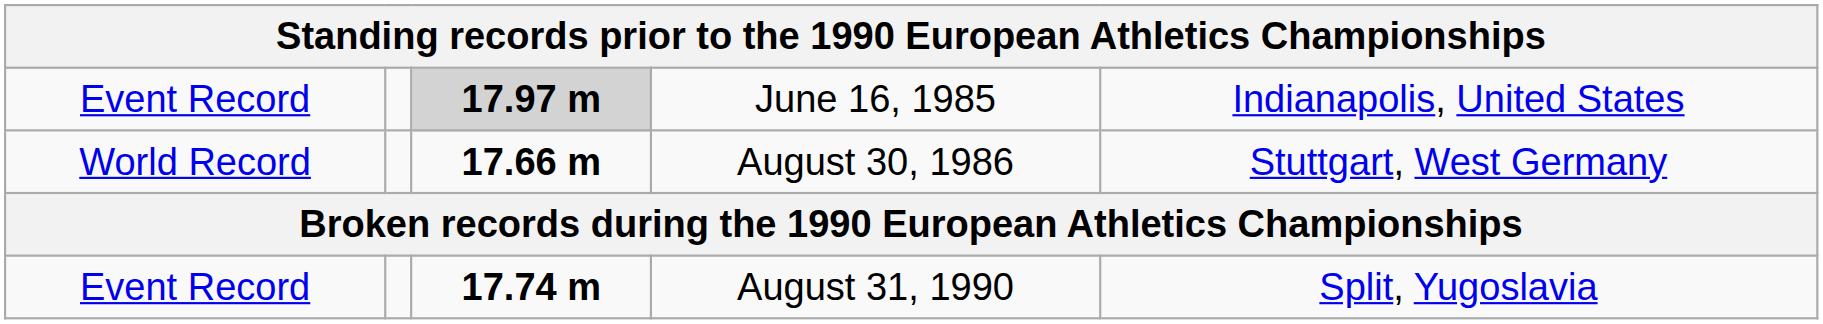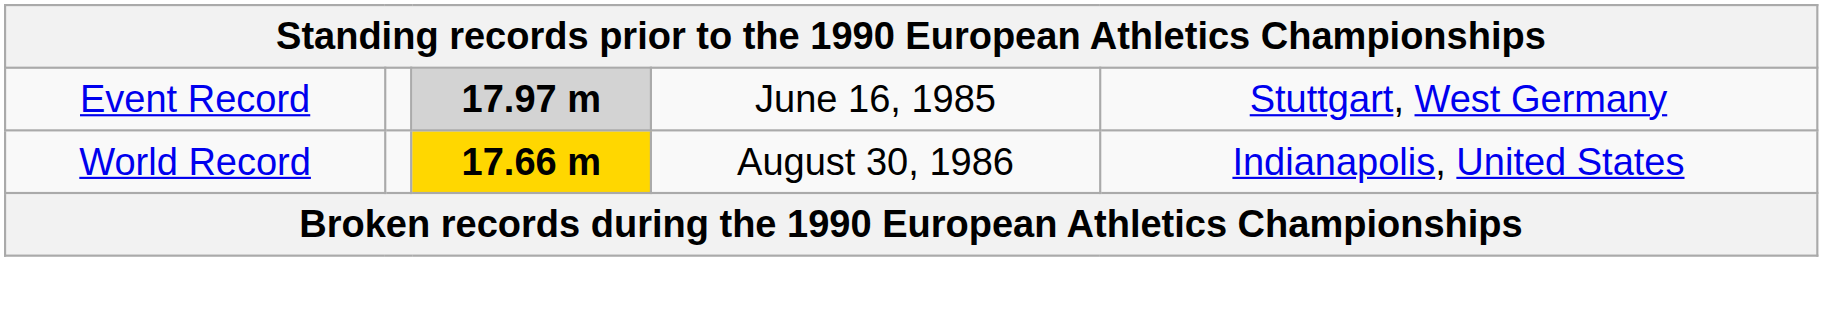 <table class="wikitable" style=" text-align:center; font-size:110%;" width="95%">
 <tr>
 <th colspan="5">Standing records prior to the 1990 European Athletics Championships</th>
 </tr>
 <tr>
 <td><a href='#'>Event Record</a></td>
 <td></td>
 <td style="background: lightgrey;"><strong>17.97 m</strong></td>
 <td>June 16, 1985</td>
-<td> <a href='#'>Indianapolis</a>, <a href='#'>United States</a></td>
+<td> <a href='#'>Stuttgart</a>, <a href='#'>West Germany</a></td>
 </tr>
 <tr>
 <td><a href='#'>World Record</a></td>
 <td></td>
-<td><strong>17.66 m</strong></td>
+<td style="background: gold;"><strong>17.66 m</strong></td>
 <td>August 30, 1986</td>
-<td> <a href='#'>Stuttgart</a>, <a href='#'>West Germany</a></td>
+<td> <a href='#'>Indianapolis</a>, <a href='#'>United States</a></td>
 </tr>
 <tr>
 <th colspan="5">Broken records during the 1990 European Athletics Championships</th>
 </tr>
-<tr>
-<td><a href='#'>Event Record</a></td>
-<td></td>
-<td><strong>17.74 m</strong></td>
-<td>August 31, 1990</td>
-<td> <a href='#'>Split</a>, <a href='#'>Yugoslavia</a></td>
-</tr>
 </table>
